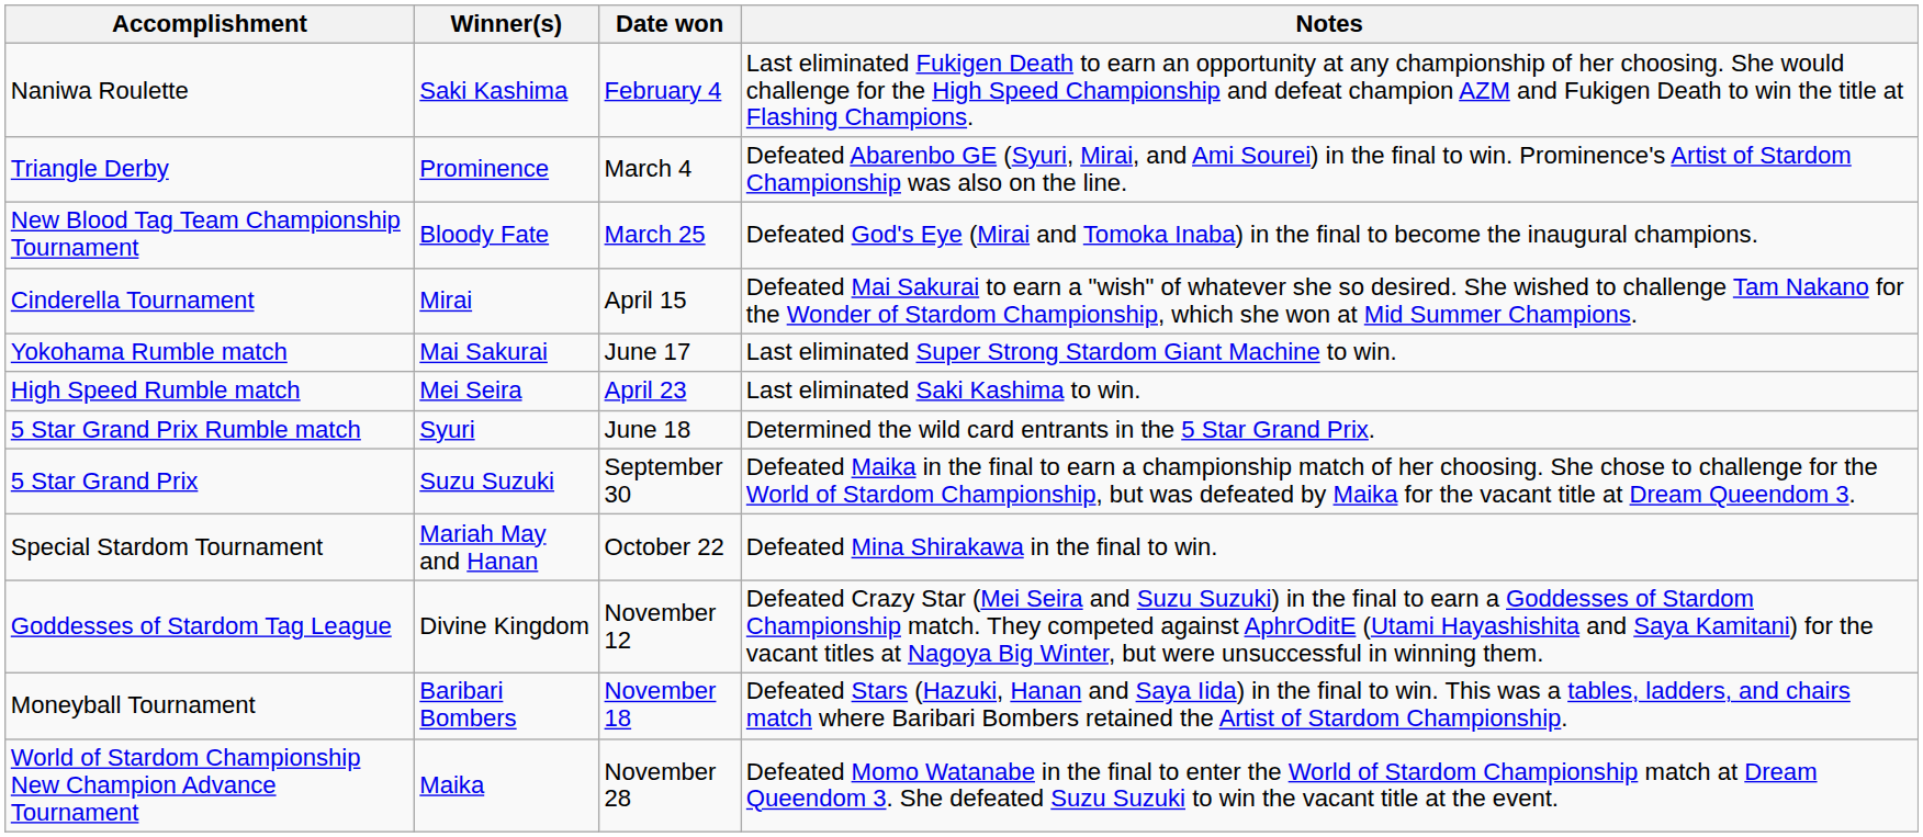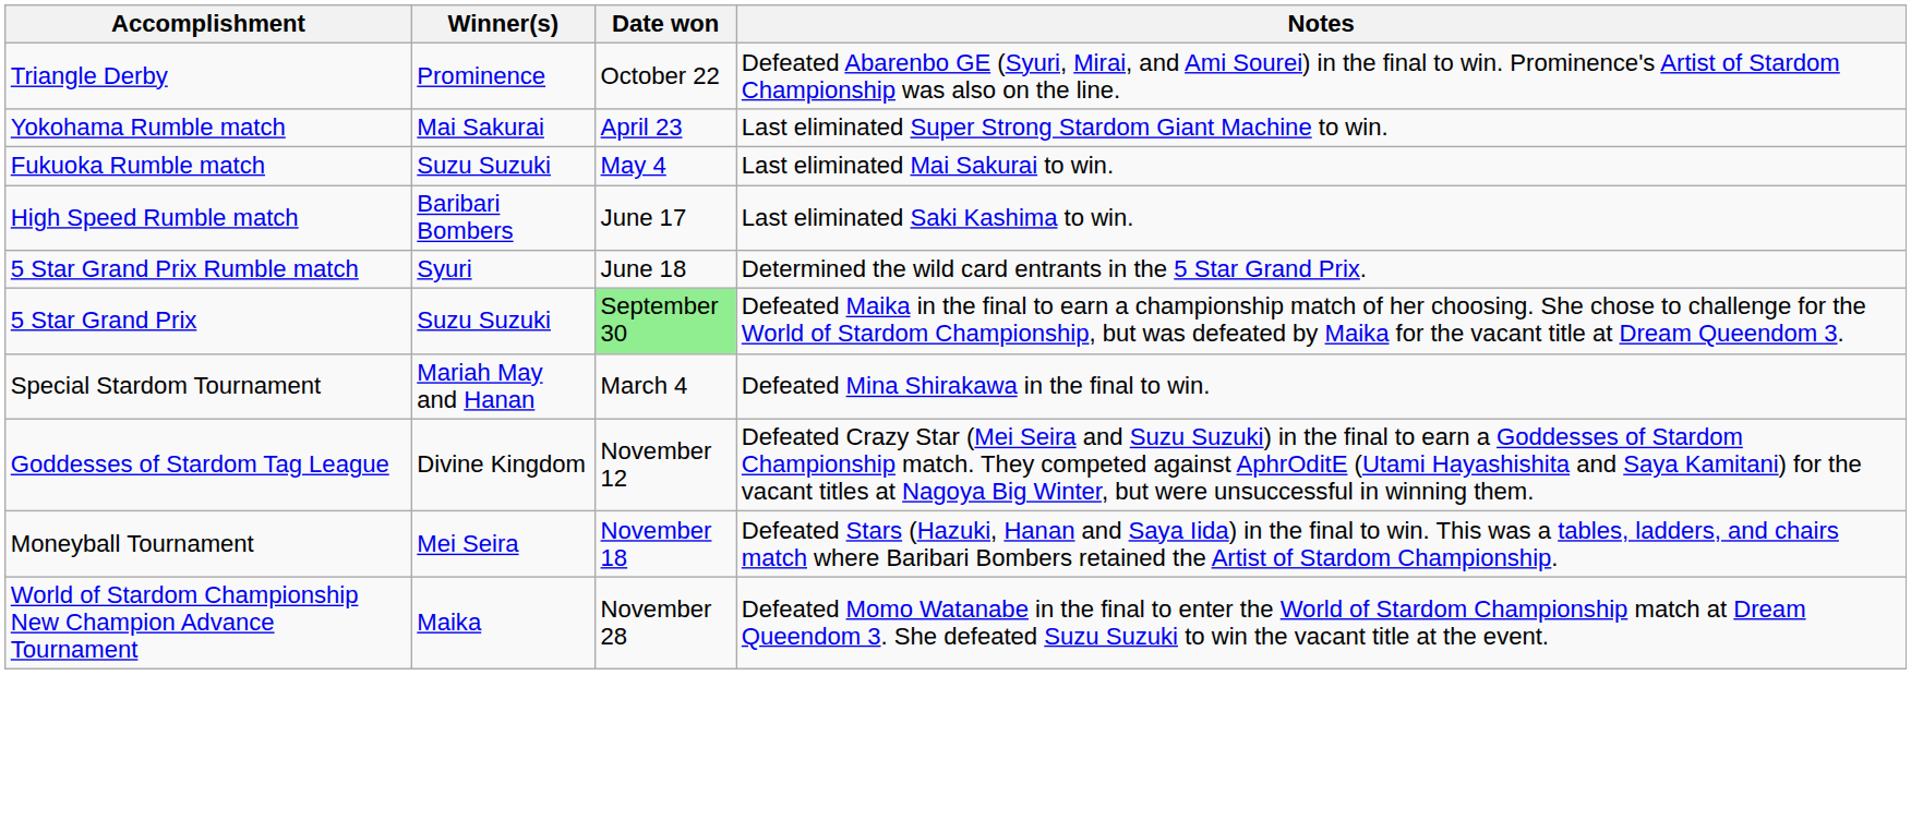 <table class="wikitable" style="width:100%;">
 <tr>
 <th>Accomplishment</th>
 <th>Winner(s)</th>
 <th>Date won</th>
 <th>Notes</th>
 </tr>
 <tr>
-<td>Naniwa Roulette</td>
-<td><a href='#'>Saki Kashima</a></td>
-<td><a href='#'>February 4</a></td>
-<td>Last eliminated <a href='#'>Fukigen Death</a> to earn an opportunity at any championship of her choosing. She would challenge for the <a href='#'>High Speed Championship</a> and defeat champion <a href='#'>AZM</a> and Fukigen Death to win the title at <a href='#'>Flashing Champions</a>.</td>
-</tr>
-<tr>
 <td><a href='#'>Triangle Derby</a></td>
 <td><a href='#'>Prominence</a><br></td>
-<td>March 4</td>
+<td>October 22</td>
 <td>Defeated <a href='#'>Abarenbo GE</a> (<a href='#'>Syuri</a>, <a href='#'>Mirai</a>, and <a href='#'>Ami Sourei</a>) in the final to win. Prominence's <a href='#'>Artist of Stardom Championship</a> was also on the line.</td>
-</tr>
-<tr>
-<td><a href='#'>New Blood Tag Team Championship Tournament</a></td>
-<td><a href='#'>Bloody Fate</a></td>
-<td><a href='#'>March 25</a></td>
-<td>Defeated <a href='#'>God's Eye</a> (<a href='#'>Mirai</a> and <a href='#'>Tomoka Inaba</a>) in the final to become the inaugural champions.</td>
-</tr>
-<tr>
-<td><a href='#'>Cinderella Tournament</a></td>
-<td><a href='#'>Mirai</a></td>
-<td>April 15</td>
-<td>Defeated <a href='#'>Mai Sakurai</a> to earn a "wish" of whatever she so desired. She wished to challenge <a href='#'>Tam Nakano</a> for the <a href='#'>Wonder of Stardom Championship</a>, which she won at <a href='#'>Mid Summer Champions</a>.</td>
 </tr>
 <tr>
 <td><a href='#'>Yokohama Rumble match</a></td>
 <td><a href='#'>Mai Sakurai</a></td>
-<td>June 17</td>
+<td><a href='#'>April 23</a></td>
 <td>Last eliminated <a href='#'>Super Strong Stardom Giant Machine</a> to win.</td>
 </tr>
 <tr>
+<td><a href='#'>Fukuoka Rumble match</a></td>
+<td><a href='#'>Suzu Suzuki</a></td>
+<td><a href='#'>May 4</a></td>
+<td>Last eliminated <a href='#'>Mai Sakurai</a> to win.</td>
+</tr>
+<tr>
 <td><a href='#'>High Speed Rumble match</a></td>
-<td><a href='#'>Mei Seira</a></td>
-<td><a href='#'>April 23</a></td>
+<td><a href='#'>Baribari Bombers</a><br></td>
+<td>June 17</td>
 <td>Last eliminated <a href='#'>Saki Kashima</a> to win.</td>
 </tr>
 <tr>
 <td><a href='#'>5 Star Grand Prix Rumble match</a></td>
 <td><a href='#'>Syuri</a></td>
 <td>June 18</td>
 <td>Determined the wild card entrants in the <a href='#'>5 Star Grand Prix</a>.</td>
 </tr>
 <tr>
 <td><a href='#'>5 Star Grand Prix</a></td>
 <td><a href='#'>Suzu Suzuki</a></td>
-<td>September 30</td>
+<td style="background: lightgreen;">September 30</td>
 <td>Defeated <a href='#'>Maika</a> in the final to earn a championship match of her choosing. She chose to challenge for the <a href='#'>World of Stardom Championship</a>, but was defeated by <a href='#'>Maika</a> for the vacant title at <a href='#'>Dream Queendom 3</a>.</td>
 </tr>
 <tr>
 <td>Special Stardom Tournament</td>
 <td><a href='#'>Mariah May</a> and <a href='#'>Hanan</a></td>
-<td>October 22</td>
+<td>March 4</td>
 <td>Defeated <a href='#'>Mina Shirakawa</a> in the final to win.</td>
 </tr>
 <tr>
 <td><a href='#'>Goddesses of Stardom Tag League</a></td>
 <td>Divine Kingdom<br></td>
 <td>November 12</td>
 <td>Defeated Crazy Star (<a href='#'>Mei Seira</a> and <a href='#'>Suzu Suzuki</a>) in the final to earn a <a href='#'>Goddesses of Stardom Championship</a> match. They competed against <a href='#'>AphrOditE</a> (<a href='#'>Utami Hayashishita</a> and <a href='#'>Saya Kamitani</a>) for the vacant titles at <a href='#'>Nagoya Big Winter</a>, but were unsuccessful in winning them.</td>
 </tr>
 <tr>
 <td>Moneyball Tournament</td>
-<td><a href='#'>Baribari Bombers</a><br></td>
+<td><a href='#'>Mei Seira</a></td>
 <td><a href='#'>November 18</a></td>
 <td>Defeated <a href='#'>Stars</a> (<a href='#'>Hazuki</a>, <a href='#'>Hanan</a> and <a href='#'>Saya Iida</a>) in the final to win. This was a <a href='#'>tables, ladders, and chairs match</a> where Baribari Bombers retained the <a href='#'>Artist of Stardom Championship</a>.</td>
 </tr>
 <tr>
 <td><a href='#'>World of Stardom Championship New Champion Advance Tournament</a></td>
 <td><a href='#'>Maika</a></td>
 <td>November 28</td>
 <td>Defeated <a href='#'>Momo Watanabe</a> in the final to enter the <a href='#'>World of Stardom Championship</a> match at <a href='#'>Dream Queendom 3</a>. She defeated <a href='#'>Suzu Suzuki</a> to win the vacant title at the event.</td>
 </tr>
 </table>
